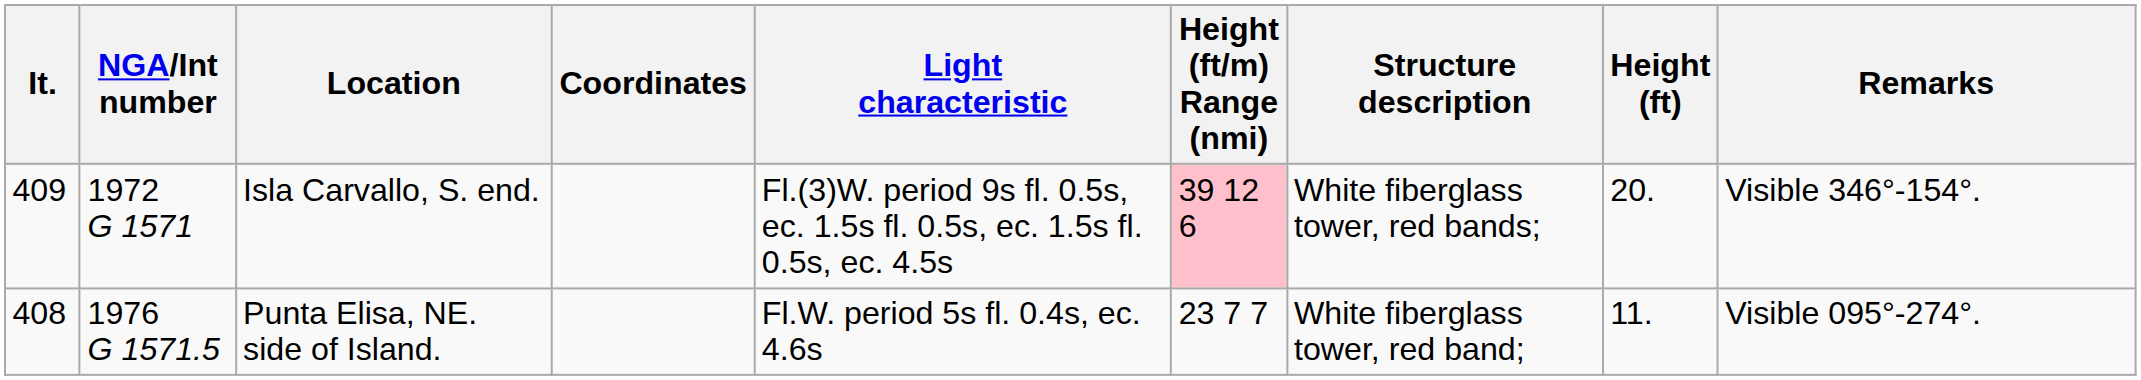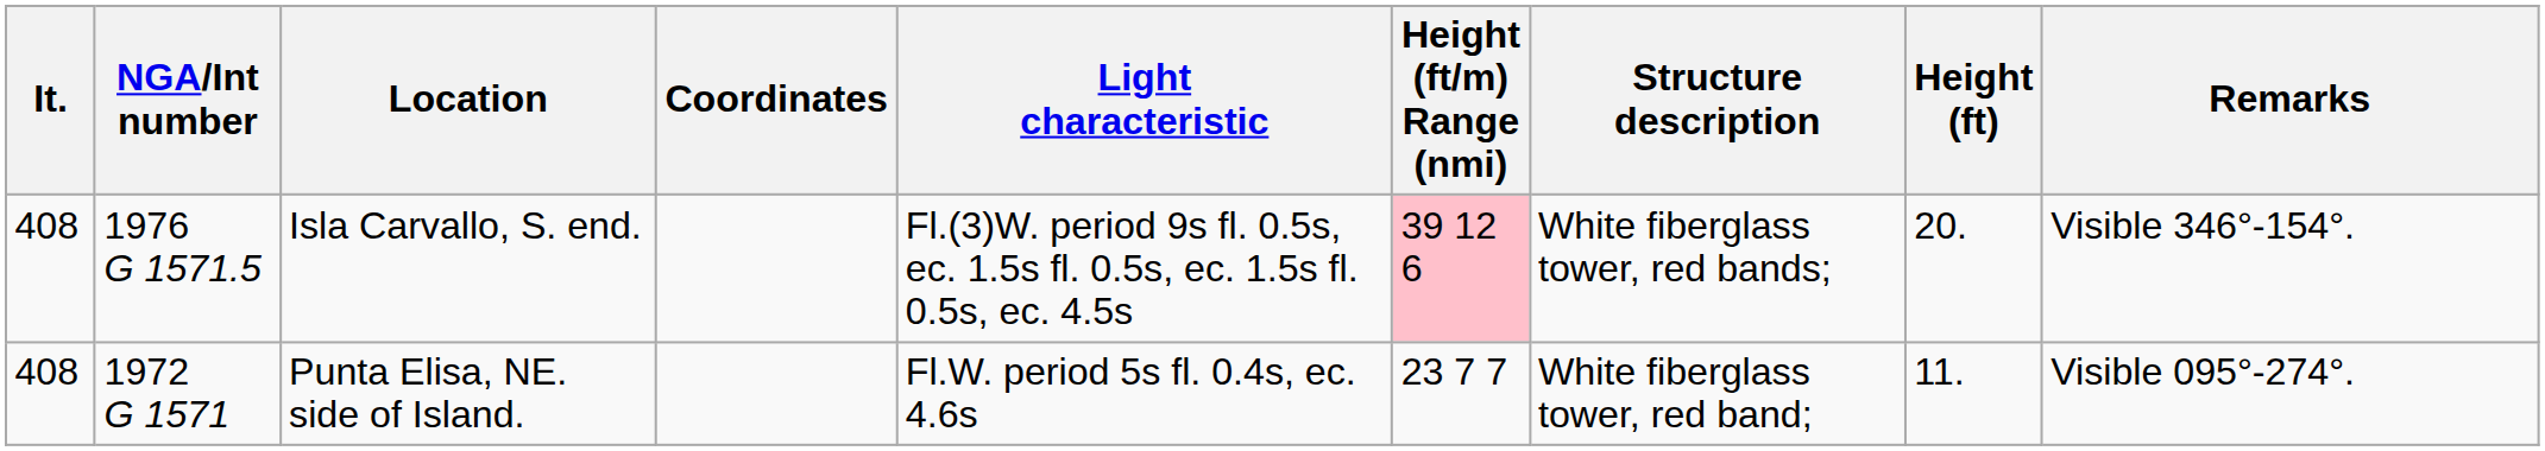 <table class="wikitable">
 <tr>
 <th width="30">It.</th>
 <th width="70"><a href='#'>NGA</a>/Int<br>number</th>
 <th width="150">Location</th>
 <th width="80">Coordinates</th>
 <th width="200"><a href='#'>Light<br>characteristic</a></th>
 <th width="50">Height (ft/m)<br>Range (nmi)</th>
 <th width="150">Structure<br>description</th>
 <th width="30">Height (ft)</th>
 <th width="200">Remarks</th>
 </tr>
 <tr valign="top">
-<td>409</td>
-<td>1972<br><em>G 1571</em></td>
+<td>408</td>
+<td>1976<br><em>G 1571.5</em></td>
 <td>Isla Carvallo, S. end.</td>
 <td></td>
 <td>Fl.(3)W. period 9s fl. 0.5s, ec. 1.5s fl. 0.5s, ec. 1.5s fl. 0.5s, ec. 4.5s</td>
 <td style="background: pink;">39 12 6</td>
 <td>White fiberglass tower, red  bands;</td>
 <td>20.</td>
 <td>Visible 346°-154°.</td>
 </tr>
 <tr valign="top">
 <td>408</td>
-<td>1976<br><em>G 1571.5</em></td>
+<td>1972<br><em>G 1571</em></td>
 <td>Punta Elisa, NE. side of Island.</td>
 <td></td>
 <td>Fl.W. period 5s fl. 0.4s, ec. 4.6s</td>
 <td>23 7 7</td>
 <td>White fiberglass tower, red band;</td>
 <td>11.</td>
 <td>Visible 095°-274°.</td>
 </tr>
 </table>
